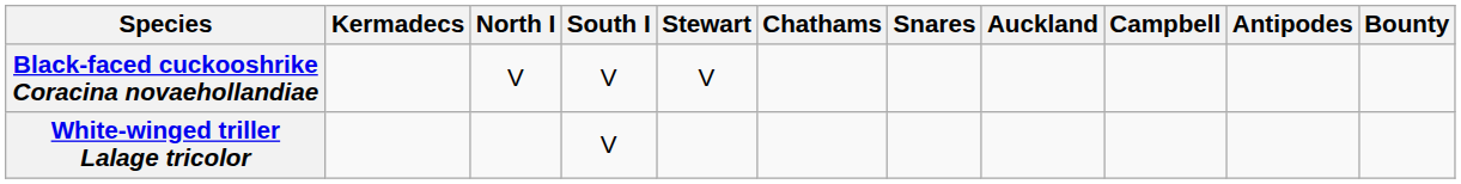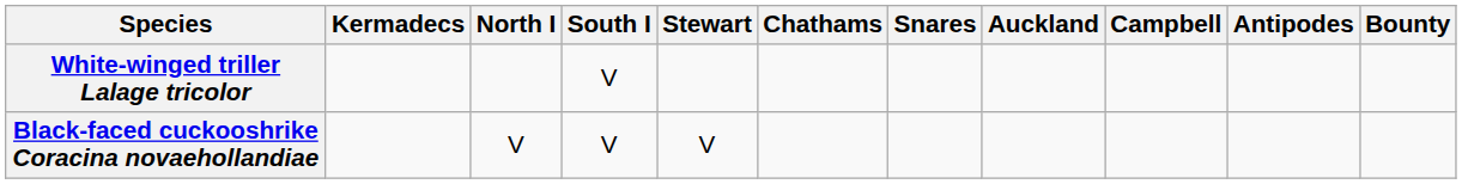 <table class="wikitable" style="text-align:center">
 <tr>
 <th width="200">Species</th>
 <th>Kermadecs</th>
 <th>North I</th>
 <th>South I</th>
 <th>Stewart</th>
 <th>Chathams</th>
 <th>Snares</th>
 <th>Auckland</th>
 <th>Campbell</th>
 <th>Antipodes</th>
 <th>Bounty</th>
 </tr>
 <tr>
+<th><a href='#'>White-winged triller</a><br><em>Lalage tricolor</em></th>
+<td></td>
+<td></td>
+<td>V</td>
+<td></td>
+<td></td>
+<td></td>
+<td></td>
+<td></td>
+<td></td>
+<td></td>
+</tr>
+<tr>
 <th><a href='#'>Black-faced cuckooshrike</a><br><em>Coracina novaehollandiae</em></th>
 <td></td>
 <td>V</td>
 <td>V</td>
 <td>V</td>
 <td></td>
 <td></td>
 <td></td>
 <td></td>
 <td></td>
 <td></td>
 </tr>
-<tr>
-<th><a href='#'>White-winged triller</a><br><em>Lalage tricolor</em></th>
-<td></td>
-<td></td>
-<td>V</td>
-<td></td>
-<td></td>
-<td></td>
-<td></td>
-<td></td>
-<td></td>
-<td></td>
-</tr>
 </table>
